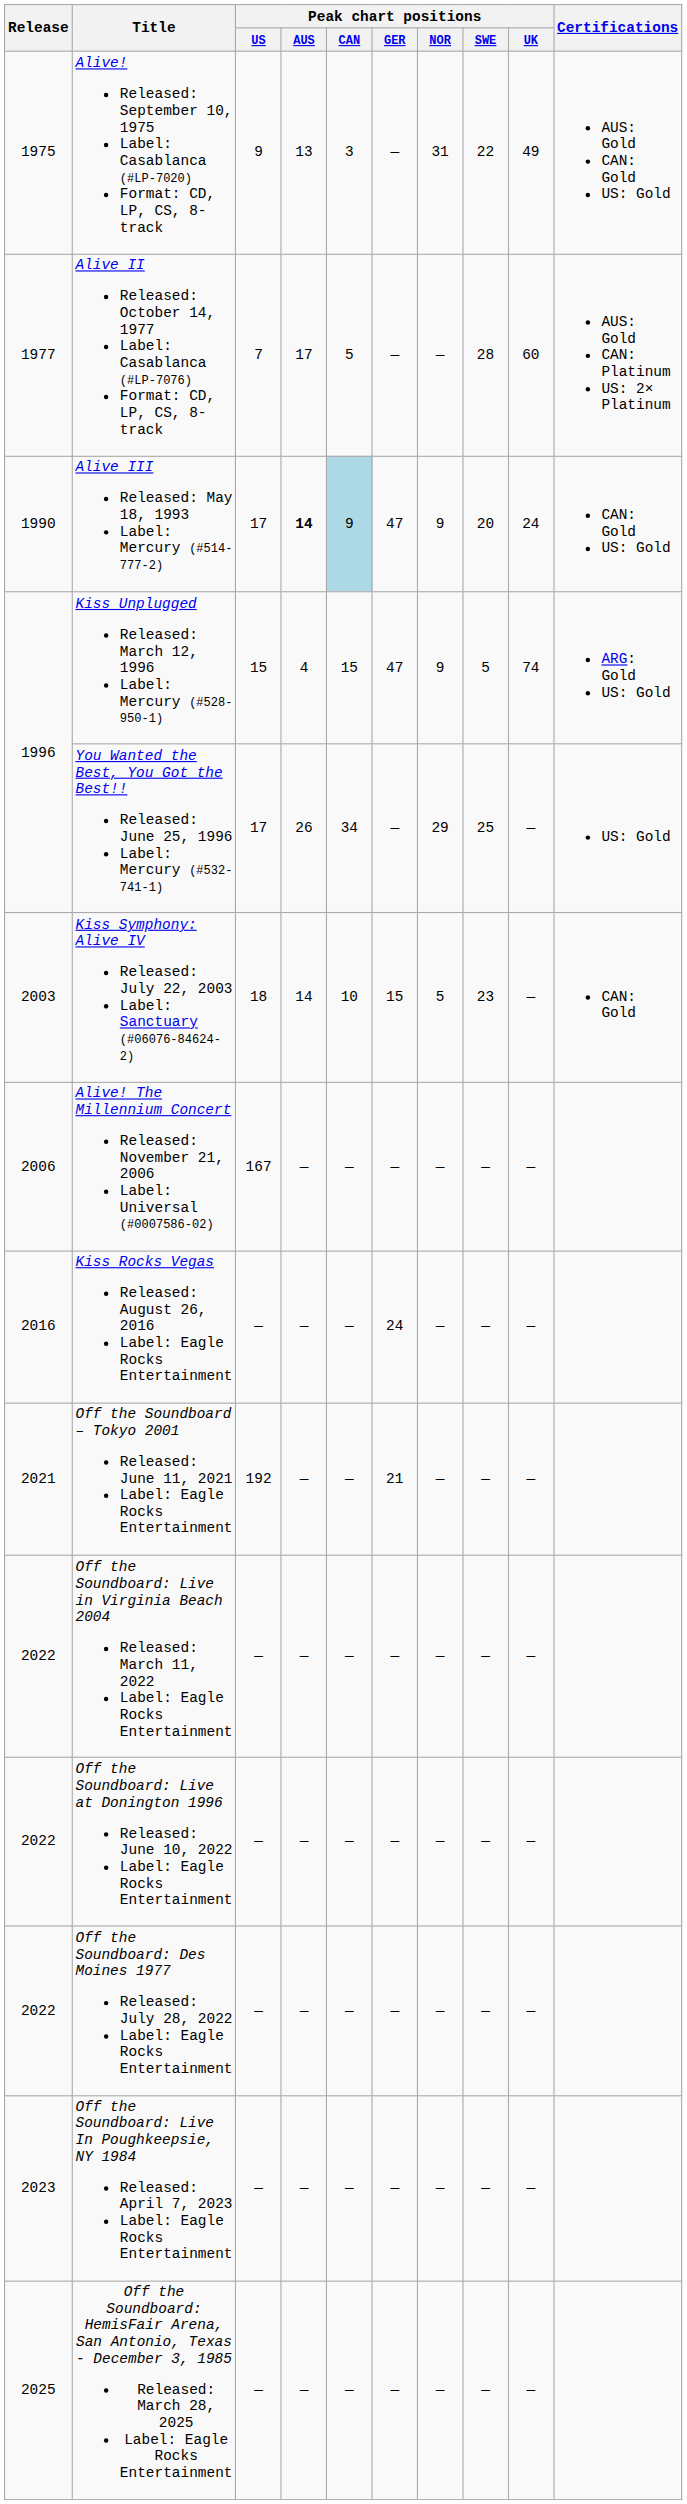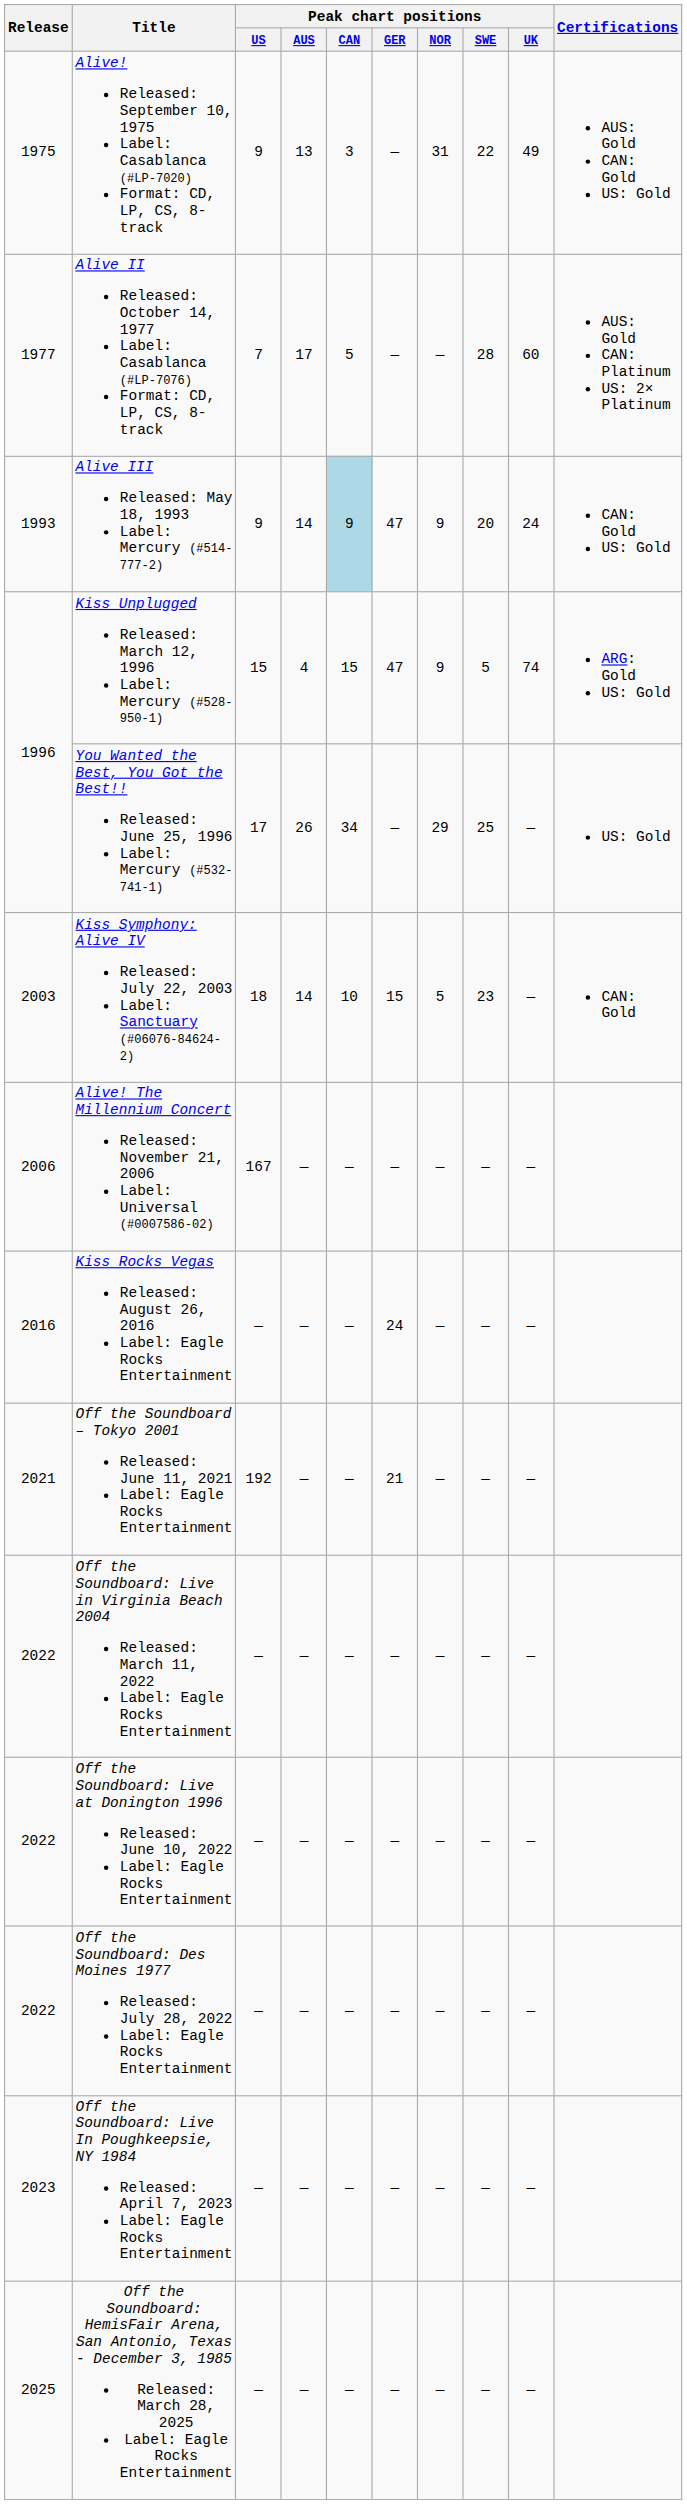 <table class="wikitable" style="text-align: center">
 <tr>
 <th rowspan="2">Release</th>
 <th rowspan="2">Title</th>
 <th colspan="7">Peak chart positions</th>
 <th rowspan="2"><a href='#'>Certifications</a></th>
 </tr>
 <tr>
 <th style="width:35px;"><small><a href='#'>US</a><br></small></th>
 <th style="width:35px;"><small><a href='#'>AUS</a></small><br></th>
 <th style="width:35px;"><small><a href='#'>CAN</a><br></small></th>
 <th style="width:35px;"><small><a href='#'>GER</a></small><br></th>
 <th style="width:35px;"><small><a href='#'>NOR</a></small><br></th>
 <th style="width:35px;"><small><a href='#'>SWE</a></small><br></th>
 <th style="width:35px;"><small><a href='#'>UK</a><br></small></th>
 </tr>
 <tr>
 <td>1975</td>
 <td align="left"><em><a href='#'>Alive!</a></em><br><ul><li>Released: September 10, 1975</li><li>Label: Casablanca <small>(#LP-7020)</small></li><li>Format: CD, LP, CS, 8-track</li></ul></td>
 <td>9</td>
 <td>13</td>
 <td>3</td>
 <td>—</td>
 <td>31</td>
 <td>22</td>
 <td>49</td>
 <td align="left"><br><ul><li>AUS: Gold</li><li>CAN: Gold</li><li>US: Gold</li></ul></td>
 </tr>
 <tr>
 <td>1977</td>
 <td align="left"><em><a href='#'>Alive II</a></em><br><ul><li>Released: October 14, 1977</li><li>Label: Casablanca <small>(#LP-7076)</small></li><li>Format: CD, LP, CS, 8-track</li></ul></td>
 <td>7</td>
 <td>17</td>
 <td>5</td>
 <td>—</td>
 <td>—</td>
 <td>28</td>
 <td>60</td>
 <td align="left"><br><ul><li>AUS: Gold</li><li>CAN: Platinum</li><li>US: 2× Platinum</li></ul></td>
 </tr>
 <tr>
-<td>1990</td>
+<td>1993</td>
 <td align="left"><em><a href='#'>Alive III</a></em><br><ul><li>Released: May 18, 1993</li><li>Label: Mercury <small>(#514-777-2)</small></li></ul></td>
-<td>17</td>
-<td><strong>14</strong></td>
+<td>9</td>
+<td>14</td>
 <td style="background: lightblue;">9</td>
 <td>47</td>
 <td>9</td>
 <td>20</td>
 <td>24</td>
 <td align="left"><br><ul><li>CAN: Gold</li><li>US: Gold</li></ul></td>
 </tr>
 <tr>
 <td rowspan="2">1996</td>
 <td align="left"><em><a href='#'>Kiss Unplugged</a></em><br><ul><li>Released: March 12, 1996</li><li>Label: Mercury <small>(#528-950-1)</small></li></ul></td>
 <td>15</td>
 <td>4</td>
 <td>15</td>
 <td>47</td>
 <td>9</td>
 <td>5</td>
 <td>74</td>
 <td align="left"><br><ul><li><a href='#'>ARG</a>: Gold</li><li>US: Gold</li></ul></td>
 </tr>
 <tr>
 <td align="left"><em><a href='#'>You Wanted the Best, You Got the Best!!</a></em><br><ul><li>Released: June 25, 1996</li><li>Label: Mercury <small>(#532-741-1)</small></li></ul></td>
 <td>17</td>
 <td>26</td>
 <td>34</td>
 <td>—</td>
 <td>29</td>
 <td>25</td>
 <td>—</td>
 <td align="left"><br><ul><li>US: Gold</li></ul></td>
 </tr>
 <tr>
 <td>2003</td>
 <td align="left"><em><a href='#'>Kiss Symphony: Alive IV</a></em><br><ul><li>Released: July 22, 2003</li><li>Label: <a href='#'>Sanctuary</a> <small>(#06076-84624-2)</small></li></ul></td>
 <td>18</td>
 <td>14</td>
 <td>10</td>
 <td>15</td>
 <td>5</td>
 <td>23</td>
 <td>—</td>
 <td align="left"><br><ul><li>CAN: Gold</li></ul></td>
 </tr>
 <tr>
 <td>2006</td>
 <td align="left"><em><a href='#'>Alive! The Millennium Concert</a></em><br><ul><li>Released: November 21, 2006</li><li>Label: Universal <small>(#0007586-02)</small></li></ul></td>
 <td>167</td>
 <td>—</td>
 <td>—</td>
 <td>—</td>
 <td>—</td>
 <td>—</td>
 <td>—</td>
 <td align="left"></td>
 </tr>
 <tr>
 <td>2016</td>
 <td align="left"><em><a href='#'>Kiss Rocks Vegas</a></em><br><ul><li>Released: August 26, 2016</li><li>Label: Eagle Rocks Entertainment</li></ul></td>
 <td>—</td>
 <td>—</td>
 <td>—</td>
 <td>24</td>
 <td>—</td>
 <td>—</td>
 <td>—</td>
 <td align="left"></td>
 </tr>
 <tr>
 <td>2021</td>
 <td align="left"><em>Off the Soundboard – Tokyo 2001</em><br><ul><li>Released: June 11, 2021</li><li>Label: Eagle Rocks Entertainment</li></ul></td>
 <td>192<br></td>
 <td>—</td>
 <td>—</td>
 <td>21</td>
 <td>—</td>
 <td>—</td>
 <td>—</td>
 <td align="left"></td>
 </tr>
 <tr>
 <td>2022</td>
 <td align="left"><em>Off the Soundboard: Live in Virginia Beach 2004</em><br><ul><li>Released: March 11, 2022</li><li>Label: Eagle Rocks Entertainment</li></ul></td>
 <td>—</td>
 <td>—</td>
 <td>—</td>
 <td>—</td>
 <td>—</td>
 <td>—</td>
 <td>—</td>
 <td align="left"></td>
 </tr>
 <tr>
 <td>2022</td>
 <td align="left"><em>Off the Soundboard: Live at Donington 1996</em><br><ul><li>Released: June 10, 2022</li><li>Label: Eagle Rocks Entertainment</li></ul></td>
 <td>—</td>
 <td>—</td>
 <td>—</td>
 <td>—</td>
 <td>—</td>
 <td>—</td>
 <td>—</td>
 <td align="left"></td>
 </tr>
 <tr>
 <td>2022</td>
 <td align="left"><em>Off the Soundboard: Des Moines 1977</em><br><ul><li>Released: July 28, 2022</li><li>Label: Eagle Rocks Entertainment</li></ul></td>
 <td>—</td>
 <td>—</td>
 <td>—</td>
 <td>—</td>
 <td>—</td>
 <td>—</td>
 <td>—</td>
 <td align="left"></td>
 </tr>
 <tr>
 <td>2023</td>
 <td align="left"><em>Off the Soundboard: Live In Poughkeepsie, NY 1984</em><br><ul><li>Released: April 7, 2023</li><li>Label: Eagle Rocks Entertainment</li></ul></td>
 <td>—</td>
 <td>—</td>
 <td>—</td>
 <td>—</td>
 <td>—</td>
 <td>—</td>
 <td>—</td>
 <td align="left"></td>
 </tr>
 <tr>
 <td>2025</td>
 <td><em>Off the Soundboard: HemisFair Arena, San Antonio, Texas - December 3, 1985</em><br><ul><li>Released: March 28, 2025</li><li>Label: Eagle Rocks Entertainment</li></ul></td>
 <td>—</td>
 <td>—</td>
 <td>—</td>
 <td>—</td>
 <td>—</td>
 <td>—</td>
 <td>—</td>
 <td></td>
 </tr>
 <tr>
 </tr>
 </table>
